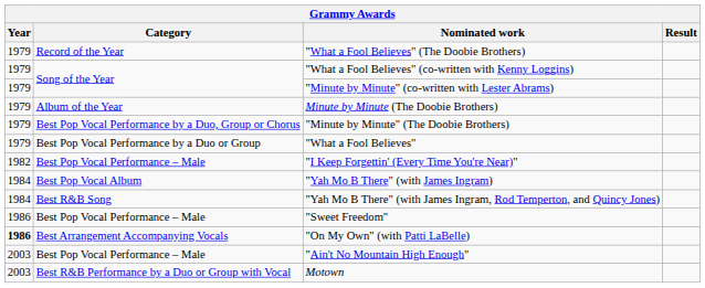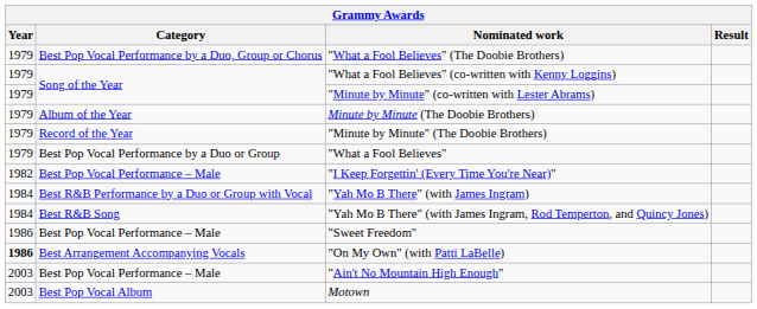 <table class="wikitable">
 <tr>
 <th colspan=4><a href='#'>Grammy Awards</a></th>
 </tr>
 <tr>
 <th>Year</th>
 <th>Category</th>
 <th>Nominated work</th>
 <th>Result</th>
 </tr>
 <tr>
 <td>1979</td>
-<td><a href='#'>Record of the Year</a></td>
+<td><a href='#'>Best Pop Vocal Performance by a Duo, Group or Chorus</a></td>
 <td>"<a href='#'>What a Fool Believes</a>" (The Doobie Brothers)</td>
 <td></td>
 </tr>
 <tr>
 <td>1979</td>
 <td rowspan=2><a href='#'>Song of the Year</a></td>
 <td>"What a Fool Believes" (co-written with <a href='#'>Kenny Loggins</a>)</td>
 <td></td>
 </tr>
 <tr>
 <td>1979</td>
 <td>"<a href='#'>Minute by Minute</a>" (co-written with <a href='#'>Lester Abrams</a>)</td>
 <td></td>
 </tr>
 <tr>
 <td>1979</td>
 <td><a href='#'>Album of the Year</a></td>
 <td><em><a href='#'>Minute by Minute</a></em> (The Doobie Brothers)</td>
 <td></td>
 </tr>
 <tr>
 <td>1979</td>
-<td><a href='#'>Best Pop Vocal Performance by a Duo, Group or Chorus</a></td>
+<td><a href='#'>Record of the Year</a></td>
 <td>"Minute by Minute" (The Doobie Brothers)</td>
 <td></td>
 </tr>
 <tr>
 <td>1979</td>
 <td>Best Pop Vocal Performance by a Duo or Group</td>
 <td>"What a Fool Believes"</td>
 <td></td>
 </tr>
 <tr>
 <td>1982</td>
 <td><a href='#'>Best Pop Vocal Performance – Male</a></td>
 <td>"<a href='#'>I Keep Forgettin' (Every Time You're Near)</a>"</td>
 <td></td>
 </tr>
 <tr>
 <td>1984</td>
-<td><a href='#'>Best Pop Vocal Album</a></td>
+<td><a href='#'>Best R&B Performance by a Duo or Group with Vocal</a></td>
 <td>"<a href='#'>Yah Mo B There</a>" (with <a href='#'>James Ingram</a>)</td>
 <td></td>
 </tr>
 <tr>
 <td>1984</td>
 <td><a href='#'>Best R&B Song</a></td>
 <td>"Yah Mo B There" (with James Ingram, <a href='#'>Rod Temperton</a>, and <a href='#'>Quincy Jones</a>)</td>
 <td></td>
 </tr>
 <tr>
 <td>1986</td>
 <td>Best Pop Vocal Performance – Male</td>
 <td>"Sweet Freedom"</td>
 <td></td>
 </tr>
 <tr>
 <td><strong>1986</strong></td>
 <td><a href='#'>Best Arrangement Accompanying Vocals</a></td>
 <td>"On My Own" (with <a href='#'>Patti LaBelle</a>)</td>
 <td></td>
 </tr>
 <tr>
 <td>2003</td>
 <td>Best Pop Vocal Performance – Male</td>
 <td>"<a href='#'>Ain't No Mountain High Enough</a>"</td>
 <td></td>
 </tr>
 <tr>
 <td>2003</td>
-<td><a href='#'>Best R&B Performance by a Duo or Group with Vocal</a></td>
+<td><a href='#'>Best Pop Vocal Album</a></td>
 <td><em>Motown</em></td>
 <td></td>
 </tr>
 </table>
